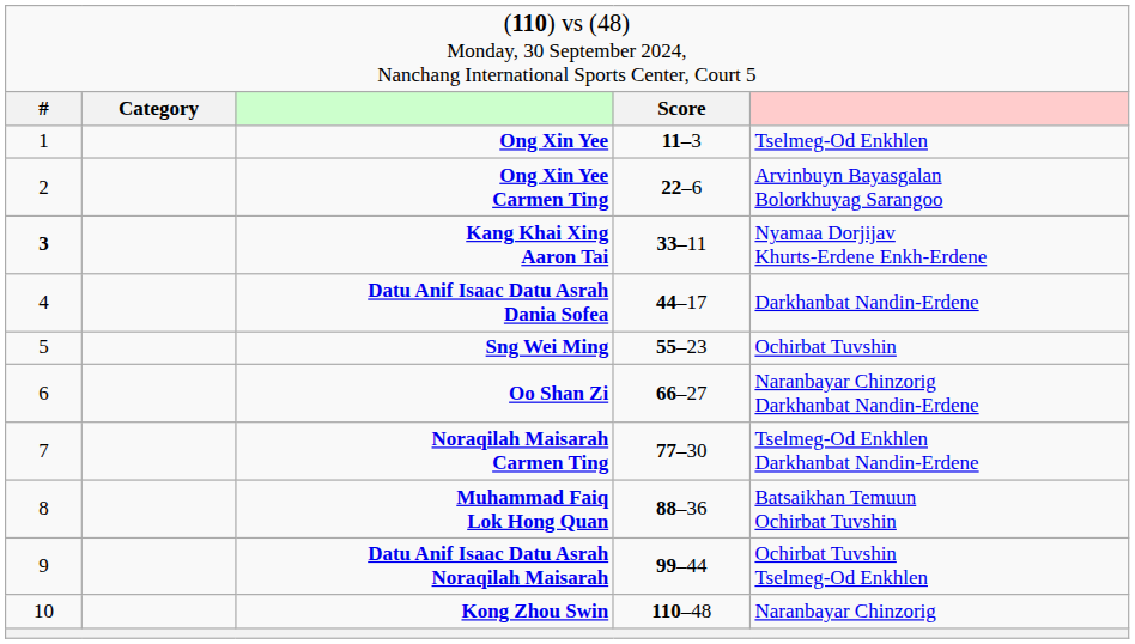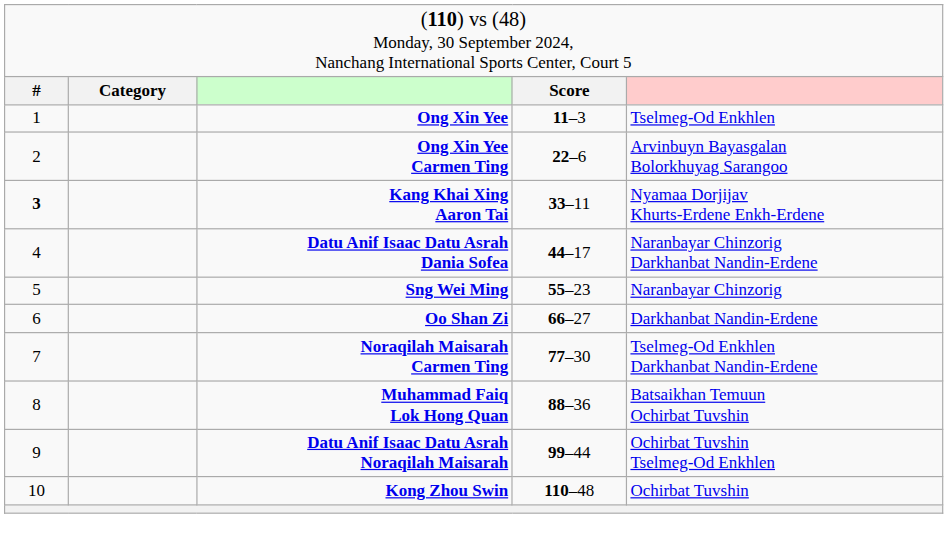 <table class="wikitable mw-collapsible mw-collapsed" style="font-size:90%; text-align:center" width="90%">
 <tr>
 <td colspan="5"><big>(<strong>110</strong>) <strong></strong> vs  (48)</big><br>Monday, 30 September 2024, <br>Nanchang International Sports Center, Court 5</td>
 </tr>
 <tr>
 <th width="25">#</th>
 <th width="50">Category</th>
 <th style="background-color:#CCFFCC" width="150"></th>
 <th width="50">Score<br></th>
 <th style="background-color:#FFCCCC" width="150"></th>
 </tr>
 <tr>
 <td>1</td>
 <td></td>
 <td align="right"><strong><a href='#'>Ong Xin Yee</a> </strong></td>
 <td><strong>11</strong>–3<br></td>
 <td align="left"> <a href='#'>Tselmeg-Od Enkhlen</a></td>
 </tr>
 <tr>
 <td>2</td>
 <td></td>
 <td align="right"><strong><a href='#'>Ong Xin Yee</a> <br><a href='#'>Carmen Ting</a> </strong></td>
 <td><strong>22</strong>–6<br></td>
 <td align="left"> <a href='#'>Arvinbuyn Bayasgalan</a><br> <a href='#'>Bolorkhuyag Sarangoo</a></td>
 </tr>
 <tr>
 <td><strong>3</strong></td>
 <td></td>
 <td align="right"><strong><a href='#'>Kang Khai Xing</a> <br><a href='#'>Aaron Tai</a> </strong></td>
 <td><strong>33</strong>–11<br></td>
 <td align="left"> <a href='#'>Nyamaa Dorjijav</a><br> <a href='#'>Khurts-Erdene Enkh-Erdene</a></td>
 </tr>
 <tr>
 <td>4</td>
 <td></td>
 <td align="right"><strong><a href='#'>Datu Anif Isaac Datu Asrah</a> <br><a href='#'>Dania Sofea</a> </strong></td>
 <td><strong>44</strong>–17<br></td>
-<td align="left"> <a href='#'>Darkhanbat Nandin-Erdene</a></td>
+<td align="left"> <a href='#'>Naranbayar Chinzorig</a><br> <a href='#'>Darkhanbat Nandin-Erdene</a></td>
 </tr>
 <tr>
 <td>5</td>
 <td></td>
 <td align="right"><strong><a href='#'>Sng Wei Ming</a> </strong></td>
 <td><strong>55</strong>–23<br></td>
-<td align="left"> <a href='#'>Ochirbat Tuvshin</a></td>
+<td align="left"> <a href='#'>Naranbayar Chinzorig</a></td>
 </tr>
 <tr>
 <td>6</td>
 <td></td>
 <td align="right"><strong><a href='#'>Oo Shan Zi</a> </strong></td>
 <td><strong>66</strong>–27<br></td>
-<td align="left"> <a href='#'>Naranbayar Chinzorig</a><br> <a href='#'>Darkhanbat Nandin-Erdene</a></td>
+<td align="left"> <a href='#'>Darkhanbat Nandin-Erdene</a></td>
 </tr>
 <tr>
 <td>7</td>
 <td></td>
 <td align="right"><strong><a href='#'>Noraqilah Maisarah</a> <br><a href='#'>Carmen Ting</a> </strong></td>
 <td><strong>77</strong>–30<br></td>
 <td align="left"> <a href='#'>Tselmeg-Od Enkhlen</a><br> <a href='#'>Darkhanbat Nandin-Erdene</a></td>
 </tr>
 <tr>
 <td>8</td>
 <td></td>
 <td align="right"><strong><a href='#'>Muhammad Faiq</a> <br><a href='#'>Lok Hong Quan</a> </strong></td>
 <td><strong>88</strong>–36<br></td>
 <td align="left"> <a href='#'>Batsaikhan Temuun</a><br> <a href='#'>Ochirbat Tuvshin</a></td>
 </tr>
 <tr>
 <td>9</td>
 <td></td>
 <td align="right"><strong><a href='#'>Datu Anif Isaac Datu Asrah</a> <br><a href='#'>Noraqilah Maisarah</a> </strong></td>
 <td><strong>99</strong>–44<br></td>
 <td align="left"> <a href='#'>Ochirbat Tuvshin</a><br> <a href='#'>Tselmeg-Od Enkhlen</a></td>
 </tr>
 <tr>
 <td>10</td>
 <td></td>
 <td align="right"><strong><a href='#'>Kong Zhou Swin</a> </strong></td>
 <td><strong>110</strong>–48<br></td>
-<td align="left"> <a href='#'>Naranbayar Chinzorig</a></td>
+<td align="left"> <a href='#'>Ochirbat Tuvshin</a></td>
 </tr>
 <tr>
 <th colspan="5"></th>
 </tr>
 </table>
